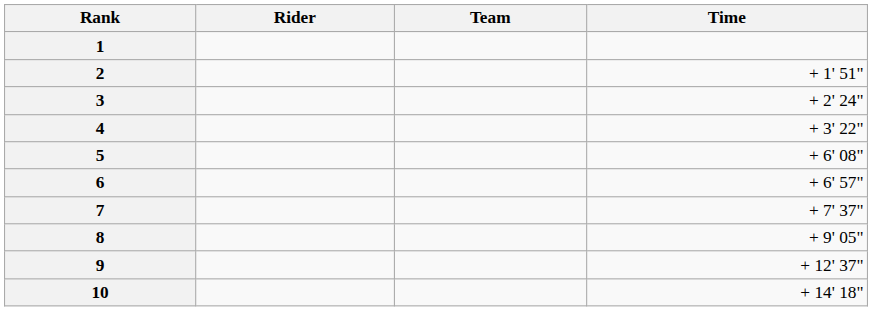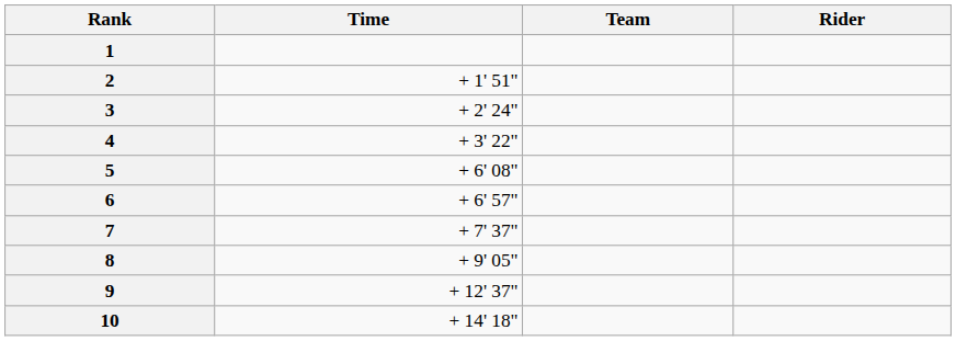 <table class="wikitable" style="width:50em;margin-bottom:0;">
 <tr>
 <th scope="col">Rank</th>
+<th scope="col">Time</th>
+<th scope="col">Team</th>
 <th scope="col">Rider</th>
-<th scope="col">Team</th>
-<th scope="col">Time</th>
 </tr>
 <tr>
 <th scope="row">1</th>
+<td style="text-align:right;"></td>
+<td></td>
 <td> </td>
-<td></td>
-<td style="text-align:right;"></td>
 </tr>
 <tr>
 <th scope="row">2</th>
+<td style="text-align:right;">+ 1' 51"</td>
 <td></td>
 <td></td>
-<td style="text-align:right;">+ 1' 51"</td>
 </tr>
 <tr>
 <th scope="row">3</th>
+<td style="text-align:right;">+ 2' 24"</td>
 <td></td>
 <td></td>
-<td style="text-align:right;">+ 2' 24"</td>
 </tr>
 <tr>
 <th scope="row">4</th>
+<td style="text-align:right;">+ 3' 22"</td>
 <td></td>
 <td></td>
-<td style="text-align:right;">+ 3' 22"</td>
 </tr>
 <tr>
 <th scope="row">5</th>
+<td style="text-align:right;">+ 6' 08"</td>
 <td></td>
 <td></td>
-<td style="text-align:right;">+ 6' 08"</td>
 </tr>
 <tr>
 <th scope="row">6</th>
+<td style="text-align:right;">+ 6' 57"</td>
 <td></td>
 <td></td>
-<td style="text-align:right;">+ 6' 57"</td>
 </tr>
 <tr>
 <th scope="row">7</th>
+<td style="text-align:right;">+ 7' 37"</td>
+<td></td>
 <td> </td>
-<td></td>
-<td style="text-align:right;">+ 7' 37"</td>
 </tr>
 <tr>
 <th scope="row">8</th>
+<td style="text-align:right;">+ 9' 05"</td>
+<td></td>
 <td> </td>
-<td></td>
-<td style="text-align:right;">+ 9' 05"</td>
 </tr>
 <tr>
 <th scope="row">9</th>
+<td style="text-align:right;">+ 12' 37"</td>
 <td></td>
 <td></td>
-<td style="text-align:right;">+ 12' 37"</td>
 </tr>
 <tr>
 <th scope="row">10</th>
+<td style="text-align:right;">+ 14' 18"</td>
+<td></td>
 <td> </td>
-<td></td>
-<td style="text-align:right;">+ 14' 18"</td>
 </tr>
 </table>
